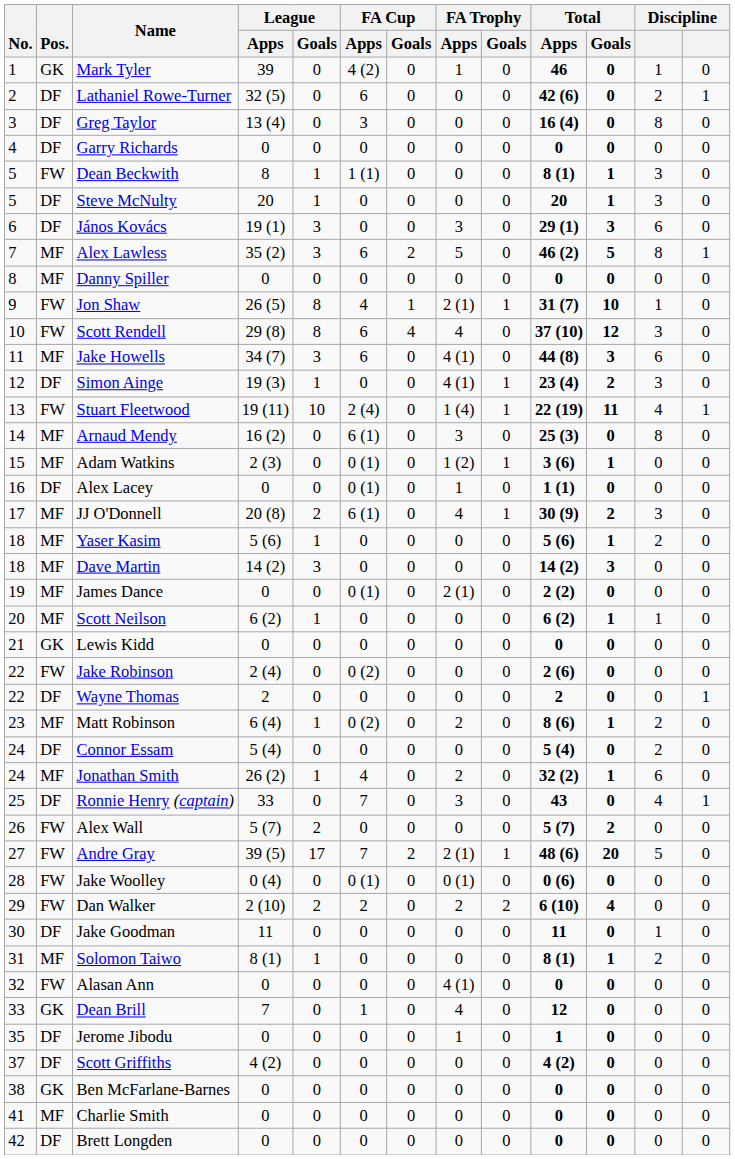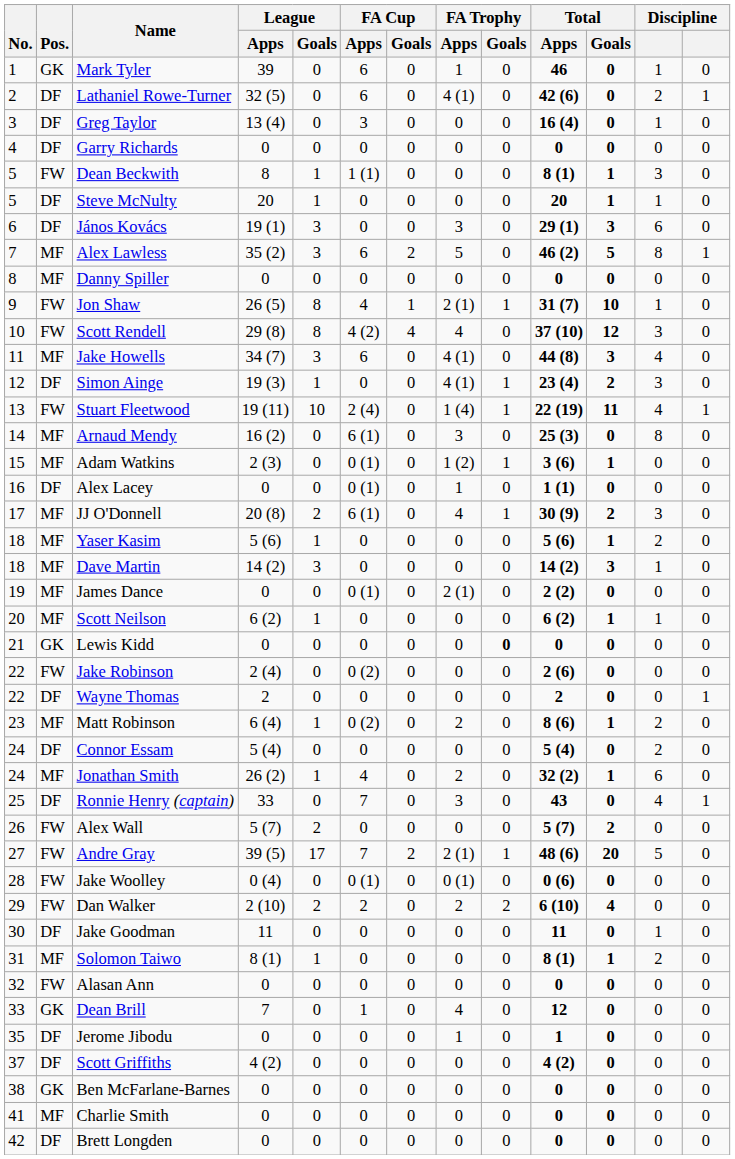 <table class="wikitable" style="text-align:center">
 <tr>
 <th rowspan="2" valign="bottom">No.</th>
 <th rowspan="2" valign="bottom">Pos.</th>
 <th rowspan="2">Name</th>
 <th colspan="2" width="85">League</th>
 <th colspan="2" width="85">FA Cup</th>
 <th colspan="2" width="85">FA Trophy</th>
 <th colspan="2" width="85">Total</th>
 <th colspan="2" width="85">Discipline</th>
 </tr>
 <tr>
 <th>Apps</th>
 <th>Goals</th>
 <th>Apps</th>
 <th>Goals</th>
 <th>Apps</th>
 <th>Goals</th>
 <th>Apps</th>
 <th>Goals</th>
 <th></th>
 <th></th>
 </tr>
 <tr>
 <td align="left">1</td>
 <td align="left">GK</td>
 <td align="left"> <a href='#'>Mark Tyler</a></td>
 <td>39</td>
 <td>0</td>
-<td>4 (2)</td>
+<td>6</td>
 <td>0</td>
 <td>1</td>
 <td>0</td>
 <td><strong>46</strong></td>
 <td><strong>0</strong></td>
 <td>1</td>
 <td>0</td>
 </tr>
 <tr>
 <td align="left">2</td>
 <td align="left">DF</td>
 <td align="left"> <a href='#'>Lathaniel Rowe-Turner</a></td>
 <td>32 (5)</td>
 <td>0</td>
 <td>6</td>
 <td>0</td>
-<td>0</td>
+<td>4 (1)</td>
 <td>0</td>
 <td><strong>42 (6)</strong></td>
 <td><strong>0</strong></td>
 <td>2</td>
 <td>1</td>
 </tr>
 <tr>
 <td align="left">3</td>
 <td align="left">DF</td>
 <td align="left"> <a href='#'>Greg Taylor</a></td>
 <td>13 (4)</td>
 <td>0</td>
 <td>3</td>
 <td>0</td>
 <td>0</td>
 <td>0</td>
 <td><strong>16 (4)</strong></td>
 <td><strong>0</strong></td>
-<td>8</td>
+<td>1</td>
 <td>0</td>
 </tr>
 <tr>
 <td align="left">4</td>
 <td align="left">DF</td>
 <td align="left"> <a href='#'>Garry Richards</a></td>
 <td>0</td>
 <td>0</td>
 <td>0</td>
 <td>0</td>
 <td>0</td>
 <td>0</td>
 <td><strong>0</strong></td>
 <td><strong>0</strong></td>
 <td>0</td>
 <td>0</td>
 </tr>
 <tr>
 <td align="left">5</td>
 <td align="left">FW</td>
 <td align="left"> <a href='#'>Dean Beckwith</a></td>
 <td>8</td>
 <td>1</td>
 <td>1 (1)</td>
 <td>0</td>
 <td>0</td>
 <td>0</td>
 <td><strong>8 (1)</strong></td>
 <td><strong>1</strong></td>
 <td>3</td>
 <td>0</td>
 </tr>
 <tr>
 <td align="left">5</td>
 <td align="left">DF</td>
 <td align="left"> <a href='#'>Steve McNulty</a></td>
 <td>20</td>
 <td>1</td>
 <td>0</td>
 <td>0</td>
 <td>0</td>
 <td>0</td>
 <td><strong>20</strong></td>
 <td><strong>1</strong></td>
-<td>3</td>
+<td>1</td>
 <td>0</td>
 </tr>
 <tr>
 <td align="left">6</td>
 <td align="left">DF</td>
 <td align="left"> <a href='#'>János Kovács</a></td>
 <td>19 (1)</td>
 <td>3</td>
 <td>0</td>
 <td>0</td>
 <td>3</td>
 <td>0</td>
 <td><strong>29 (1)</strong></td>
 <td><strong>3</strong></td>
 <td>6</td>
 <td>0</td>
 </tr>
 <tr>
 <td align="left">7</td>
 <td align="left">MF</td>
 <td align="left"> <a href='#'>Alex Lawless</a></td>
 <td>35 (2)</td>
 <td>3</td>
 <td>6</td>
 <td>2</td>
 <td>5</td>
 <td>0</td>
 <td><strong>46 (2)</strong></td>
 <td><strong>5</strong></td>
 <td>8</td>
 <td>1</td>
 </tr>
 <tr>
 <td align="left">8</td>
 <td align="left">MF</td>
 <td align="left"> <a href='#'>Danny Spiller</a></td>
 <td>0</td>
 <td>0</td>
 <td>0</td>
 <td>0</td>
 <td>0</td>
 <td>0</td>
 <td><strong>0</strong></td>
 <td><strong>0</strong></td>
 <td>0</td>
 <td>0</td>
 </tr>
 <tr>
 <td align="left">9</td>
 <td align="left">FW</td>
 <td align="left"> <a href='#'>Jon Shaw</a></td>
 <td>26 (5)</td>
 <td>8</td>
 <td>4</td>
 <td>1</td>
 <td>2 (1)</td>
 <td>1</td>
 <td><strong>31 (7)</strong></td>
 <td><strong>10</strong></td>
 <td>1</td>
 <td>0</td>
 </tr>
 <tr>
 <td align="left">10</td>
 <td align="left">FW</td>
 <td align="left"> <a href='#'>Scott Rendell</a></td>
 <td>29 (8)</td>
 <td>8</td>
-<td>6</td>
+<td>4 (2)</td>
 <td>4</td>
 <td>4</td>
 <td>0</td>
 <td><strong>37 (10)</strong></td>
 <td><strong>12</strong></td>
 <td>3</td>
 <td>0</td>
 </tr>
 <tr>
 <td align="left">11</td>
 <td align="left">MF</td>
 <td align="left"> <a href='#'>Jake Howells</a></td>
 <td>34 (7)</td>
 <td>3</td>
 <td>6</td>
 <td>0</td>
 <td>4 (1)</td>
 <td>0</td>
 <td><strong>44 (8)</strong></td>
 <td><strong>3</strong></td>
-<td>6</td>
+<td>4</td>
 <td>0</td>
 </tr>
 <tr>
 <td align="left">12</td>
 <td align="left">DF</td>
 <td align="left"> <a href='#'>Simon Ainge</a></td>
 <td>19 (3)</td>
 <td>1</td>
 <td>0</td>
 <td>0</td>
 <td>4 (1)</td>
 <td>1</td>
 <td><strong>23 (4)</strong></td>
 <td><strong>2</strong></td>
 <td>3</td>
 <td>0</td>
 </tr>
 <tr>
 <td align="left">13</td>
 <td align="left">FW</td>
 <td align="left"> <a href='#'>Stuart Fleetwood</a></td>
 <td>19 (11)</td>
 <td>10</td>
 <td>2 (4)</td>
 <td>0</td>
 <td>1 (4)</td>
 <td>1</td>
 <td><strong>22 (19)</strong></td>
 <td><strong>11</strong></td>
 <td>4</td>
 <td>1</td>
 </tr>
 <tr>
 <td align="left">14</td>
 <td align="left">MF</td>
 <td align="left"> <a href='#'>Arnaud Mendy</a></td>
 <td>16 (2)</td>
 <td>0</td>
 <td>6 (1)</td>
 <td>0</td>
 <td>3</td>
 <td>0</td>
 <td><strong>25 (3)</strong></td>
 <td><strong>0</strong></td>
 <td>8</td>
 <td>0</td>
 </tr>
 <tr>
 <td align="left">15</td>
 <td align="left">MF</td>
 <td align="left"> Adam Watkins</td>
 <td>2 (3)</td>
 <td>0</td>
 <td>0 (1)</td>
 <td>0</td>
 <td>1 (2)</td>
 <td>1</td>
 <td><strong>3 (6)</strong></td>
 <td><strong>1</strong></td>
 <td>0</td>
 <td>0</td>
 </tr>
 <tr>
 <td align="left">16</td>
 <td align="left">DF</td>
 <td align="left"> Alex Lacey</td>
 <td>0</td>
 <td>0</td>
 <td>0 (1)</td>
 <td>0</td>
 <td>1</td>
 <td>0</td>
 <td><strong>1 (1)</strong></td>
 <td><strong>0</strong></td>
 <td>0</td>
 <td>0</td>
 </tr>
 <tr>
 <td align="left">17</td>
 <td align="left">MF</td>
 <td align="left"> JJ O'Donnell</td>
 <td>20 (8)</td>
 <td>2</td>
 <td>6 (1)</td>
 <td>0</td>
 <td>4</td>
 <td>1</td>
 <td><strong>30 (9)</strong></td>
 <td><strong>2</strong></td>
 <td>3</td>
 <td>0</td>
 </tr>
 <tr>
 <td align="left">18</td>
 <td align="left">MF</td>
 <td align="left"> <a href='#'>Yaser Kasim</a></td>
 <td>5 (6)</td>
 <td>1</td>
 <td>0</td>
 <td>0</td>
 <td>0</td>
 <td>0</td>
 <td><strong>5 (6)</strong></td>
 <td><strong>1</strong></td>
 <td>2</td>
 <td>0</td>
 </tr>
 <tr>
 <td align="left">18</td>
 <td align="left">MF</td>
 <td align="left"> <a href='#'>Dave Martin</a></td>
 <td>14 (2)</td>
 <td>3</td>
 <td>0</td>
 <td>0</td>
 <td>0</td>
 <td>0</td>
 <td><strong>14 (2)</strong></td>
 <td><strong>3</strong></td>
-<td>0</td>
+<td>1</td>
 <td>0</td>
 </tr>
 <tr>
 <td align="left">19</td>
 <td align="left">MF</td>
 <td align="left"> James Dance</td>
 <td>0</td>
 <td>0</td>
 <td>0 (1)</td>
 <td>0</td>
 <td>2 (1)</td>
 <td>0</td>
 <td><strong>2 (2)</strong></td>
 <td><strong>0</strong></td>
 <td>0</td>
 <td>0</td>
 </tr>
 <tr>
 <td align="left">20</td>
 <td align="left">MF</td>
 <td align="left"> <a href='#'>Scott Neilson</a></td>
 <td>6 (2)</td>
 <td>1</td>
 <td>0</td>
 <td>0</td>
 <td>0</td>
 <td>0</td>
 <td><strong>6 (2)</strong></td>
 <td><strong>1</strong></td>
 <td>1</td>
 <td>0</td>
 </tr>
 <tr>
 <td align="left">21</td>
 <td align="left">GK</td>
 <td align="left"> Lewis Kidd</td>
 <td>0</td>
 <td>0</td>
 <td>0</td>
 <td>0</td>
 <td>0</td>
-<td>0</td>
+<td><strong>0</strong></td>
 <td><strong>0</strong></td>
 <td><strong>0</strong></td>
 <td>0</td>
 <td>0</td>
 </tr>
 <tr>
 <td align="left">22</td>
 <td align="left">FW</td>
 <td align="left"> <a href='#'>Jake Robinson</a></td>
 <td>2 (4)</td>
 <td>0</td>
 <td>0 (2)</td>
 <td>0</td>
 <td>0</td>
 <td>0</td>
 <td><strong>2 (6)</strong></td>
 <td><strong>0</strong></td>
 <td>0</td>
 <td>0</td>
 </tr>
 <tr>
 <td align="left">22</td>
 <td align="left">DF</td>
 <td align="left"> <a href='#'>Wayne Thomas</a></td>
 <td>2</td>
 <td>0</td>
 <td>0</td>
 <td>0</td>
 <td>0</td>
 <td>0</td>
 <td><strong>2</strong></td>
 <td><strong>0</strong></td>
 <td>0</td>
 <td>1</td>
 </tr>
 <tr>
 <td align="left">23</td>
 <td align="left">MF</td>
 <td align="left"> Matt Robinson</td>
 <td>6 (4)</td>
 <td>1</td>
 <td>0 (2)</td>
 <td>0</td>
 <td>2</td>
 <td>0</td>
 <td><strong>8 (6)</strong></td>
 <td><strong>1</strong></td>
 <td>2</td>
 <td>0</td>
 </tr>
 <tr>
 <td align="left">24</td>
 <td align="left">DF</td>
 <td align="left"> <a href='#'>Connor Essam</a></td>
 <td>5 (4)</td>
 <td>0</td>
 <td>0</td>
 <td>0</td>
 <td>0</td>
 <td>0</td>
 <td><strong>5 (4)</strong></td>
 <td><strong>0</strong></td>
 <td>2</td>
 <td>0</td>
 </tr>
 <tr>
 <td align="left">24</td>
 <td align="left">MF</td>
 <td align="left"> <a href='#'>Jonathan Smith</a></td>
 <td>26 (2)</td>
 <td>1</td>
 <td>4</td>
 <td>0</td>
 <td>2</td>
 <td>0</td>
 <td><strong>32 (2)</strong></td>
 <td><strong>1</strong></td>
 <td>6</td>
 <td>0</td>
 </tr>
 <tr>
 <td align="left">25</td>
 <td align="left">DF</td>
 <td align="left"> <a href='#'>Ronnie Henry</a> <em>(<a href='#'>captain</a>)</em></td>
 <td>33</td>
 <td>0</td>
 <td>7</td>
 <td>0</td>
 <td>3</td>
 <td>0</td>
 <td><strong>43</strong></td>
 <td><strong>0</strong></td>
 <td>4</td>
 <td>1</td>
 </tr>
 <tr>
 <td align="left">26</td>
 <td align="left">FW</td>
 <td align="left"> Alex Wall</td>
 <td>5 (7)</td>
 <td>2</td>
 <td>0</td>
 <td>0</td>
 <td>0</td>
 <td>0</td>
 <td><strong>5 (7)</strong></td>
 <td><strong>2</strong></td>
 <td>0</td>
 <td>0</td>
 </tr>
 <tr>
 <td align="left">27</td>
 <td align="left">FW</td>
 <td align="left"> <a href='#'>Andre Gray</a></td>
 <td>39 (5)</td>
 <td>17</td>
 <td>7</td>
 <td>2</td>
 <td>2 (1)</td>
 <td>1</td>
 <td><strong>48 (6)</strong></td>
 <td><strong>20</strong></td>
 <td>5</td>
 <td>0</td>
 </tr>
 <tr>
 <td align="left">28</td>
 <td align="left">FW</td>
 <td align="left"> Jake Woolley</td>
 <td>0 (4)</td>
 <td>0</td>
 <td>0 (1)</td>
 <td>0</td>
 <td>0 (1)</td>
 <td>0</td>
 <td><strong>0 (6)</strong></td>
 <td><strong>0</strong></td>
 <td>0</td>
 <td>0</td>
 </tr>
 <tr>
 <td align="left">29</td>
 <td align="left">FW</td>
 <td align="left"> Dan Walker</td>
 <td>2 (10)</td>
 <td>2</td>
 <td>2</td>
 <td>0</td>
 <td>2</td>
 <td>2</td>
 <td><strong>6 (10)</strong></td>
 <td><strong>4</strong></td>
 <td>0</td>
 <td>0</td>
 </tr>
 <tr>
 <td align="left">30</td>
 <td align="left">DF</td>
 <td align="left"> Jake Goodman</td>
 <td>11</td>
 <td>0</td>
 <td>0</td>
 <td>0</td>
 <td>0</td>
 <td>0</td>
 <td><strong>11</strong></td>
 <td><strong>0</strong></td>
 <td>1</td>
 <td>0</td>
 </tr>
 <tr>
 <td align="left">31</td>
 <td align="left">MF</td>
 <td align="left"> <a href='#'>Solomon Taiwo</a></td>
 <td>8 (1)</td>
 <td>1</td>
 <td>0</td>
 <td>0</td>
 <td>0</td>
 <td>0</td>
 <td><strong>8 (1)</strong></td>
 <td><strong>1</strong></td>
 <td>2</td>
 <td>0</td>
 </tr>
 <tr>
 <td align="left">32</td>
 <td align="left">FW</td>
 <td align="left"> Alasan Ann</td>
 <td>0</td>
 <td>0</td>
 <td>0</td>
 <td>0</td>
-<td>4 (1)</td>
+<td>0</td>
 <td>0</td>
 <td><strong>0</strong></td>
 <td><strong>0</strong></td>
 <td>0</td>
 <td>0</td>
 </tr>
 <tr>
 <td align="left">33</td>
 <td align="left">GK</td>
 <td align="left"> <a href='#'>Dean Brill</a></td>
 <td>7</td>
 <td>0</td>
 <td>1</td>
 <td>0</td>
 <td>4</td>
 <td>0</td>
 <td><strong>12</strong></td>
 <td><strong>0</strong></td>
 <td>0</td>
 <td>0</td>
 </tr>
 <tr>
 <td align="left">35</td>
 <td align="left">DF</td>
 <td align="left"> Jerome Jibodu</td>
 <td>0</td>
 <td>0</td>
 <td>0</td>
 <td>0</td>
 <td>1</td>
 <td>0</td>
 <td><strong>1</strong></td>
 <td><strong>0</strong></td>
 <td>0</td>
 <td>0</td>
 </tr>
 <tr>
 <td align="left">37</td>
 <td align="left">DF</td>
 <td align="left"> <a href='#'>Scott Griffiths</a></td>
 <td>4 (2)</td>
 <td>0</td>
 <td>0</td>
 <td>0</td>
 <td>0</td>
 <td>0</td>
 <td><strong>4 (2)</strong></td>
 <td><strong>0</strong></td>
 <td>0</td>
 <td>0</td>
 </tr>
 <tr>
 <td align="left">38</td>
 <td align="left">GK</td>
 <td align="left"> Ben McFarlane-Barnes</td>
 <td>0</td>
 <td>0</td>
 <td>0</td>
 <td>0</td>
 <td>0</td>
 <td>0</td>
 <td><strong>0</strong></td>
 <td><strong>0</strong></td>
 <td>0</td>
 <td>0</td>
 </tr>
 <tr>
 <td align="left">41</td>
 <td align="left">MF</td>
 <td align="left"> Charlie Smith</td>
 <td>0</td>
 <td>0</td>
 <td>0</td>
 <td>0</td>
 <td>0</td>
 <td>0</td>
 <td><strong>0</strong></td>
 <td><strong>0</strong></td>
 <td>0</td>
 <td>0</td>
 </tr>
 <tr>
 <td align="left">42</td>
 <td align="left">DF</td>
 <td align="left"> Brett Longden</td>
 <td>0</td>
 <td>0</td>
 <td>0</td>
 <td>0</td>
 <td>0</td>
 <td>0</td>
 <td><strong>0</strong></td>
 <td><strong>0</strong></td>
 <td>0</td>
 <td>0</td>
 </tr>
 </table>
